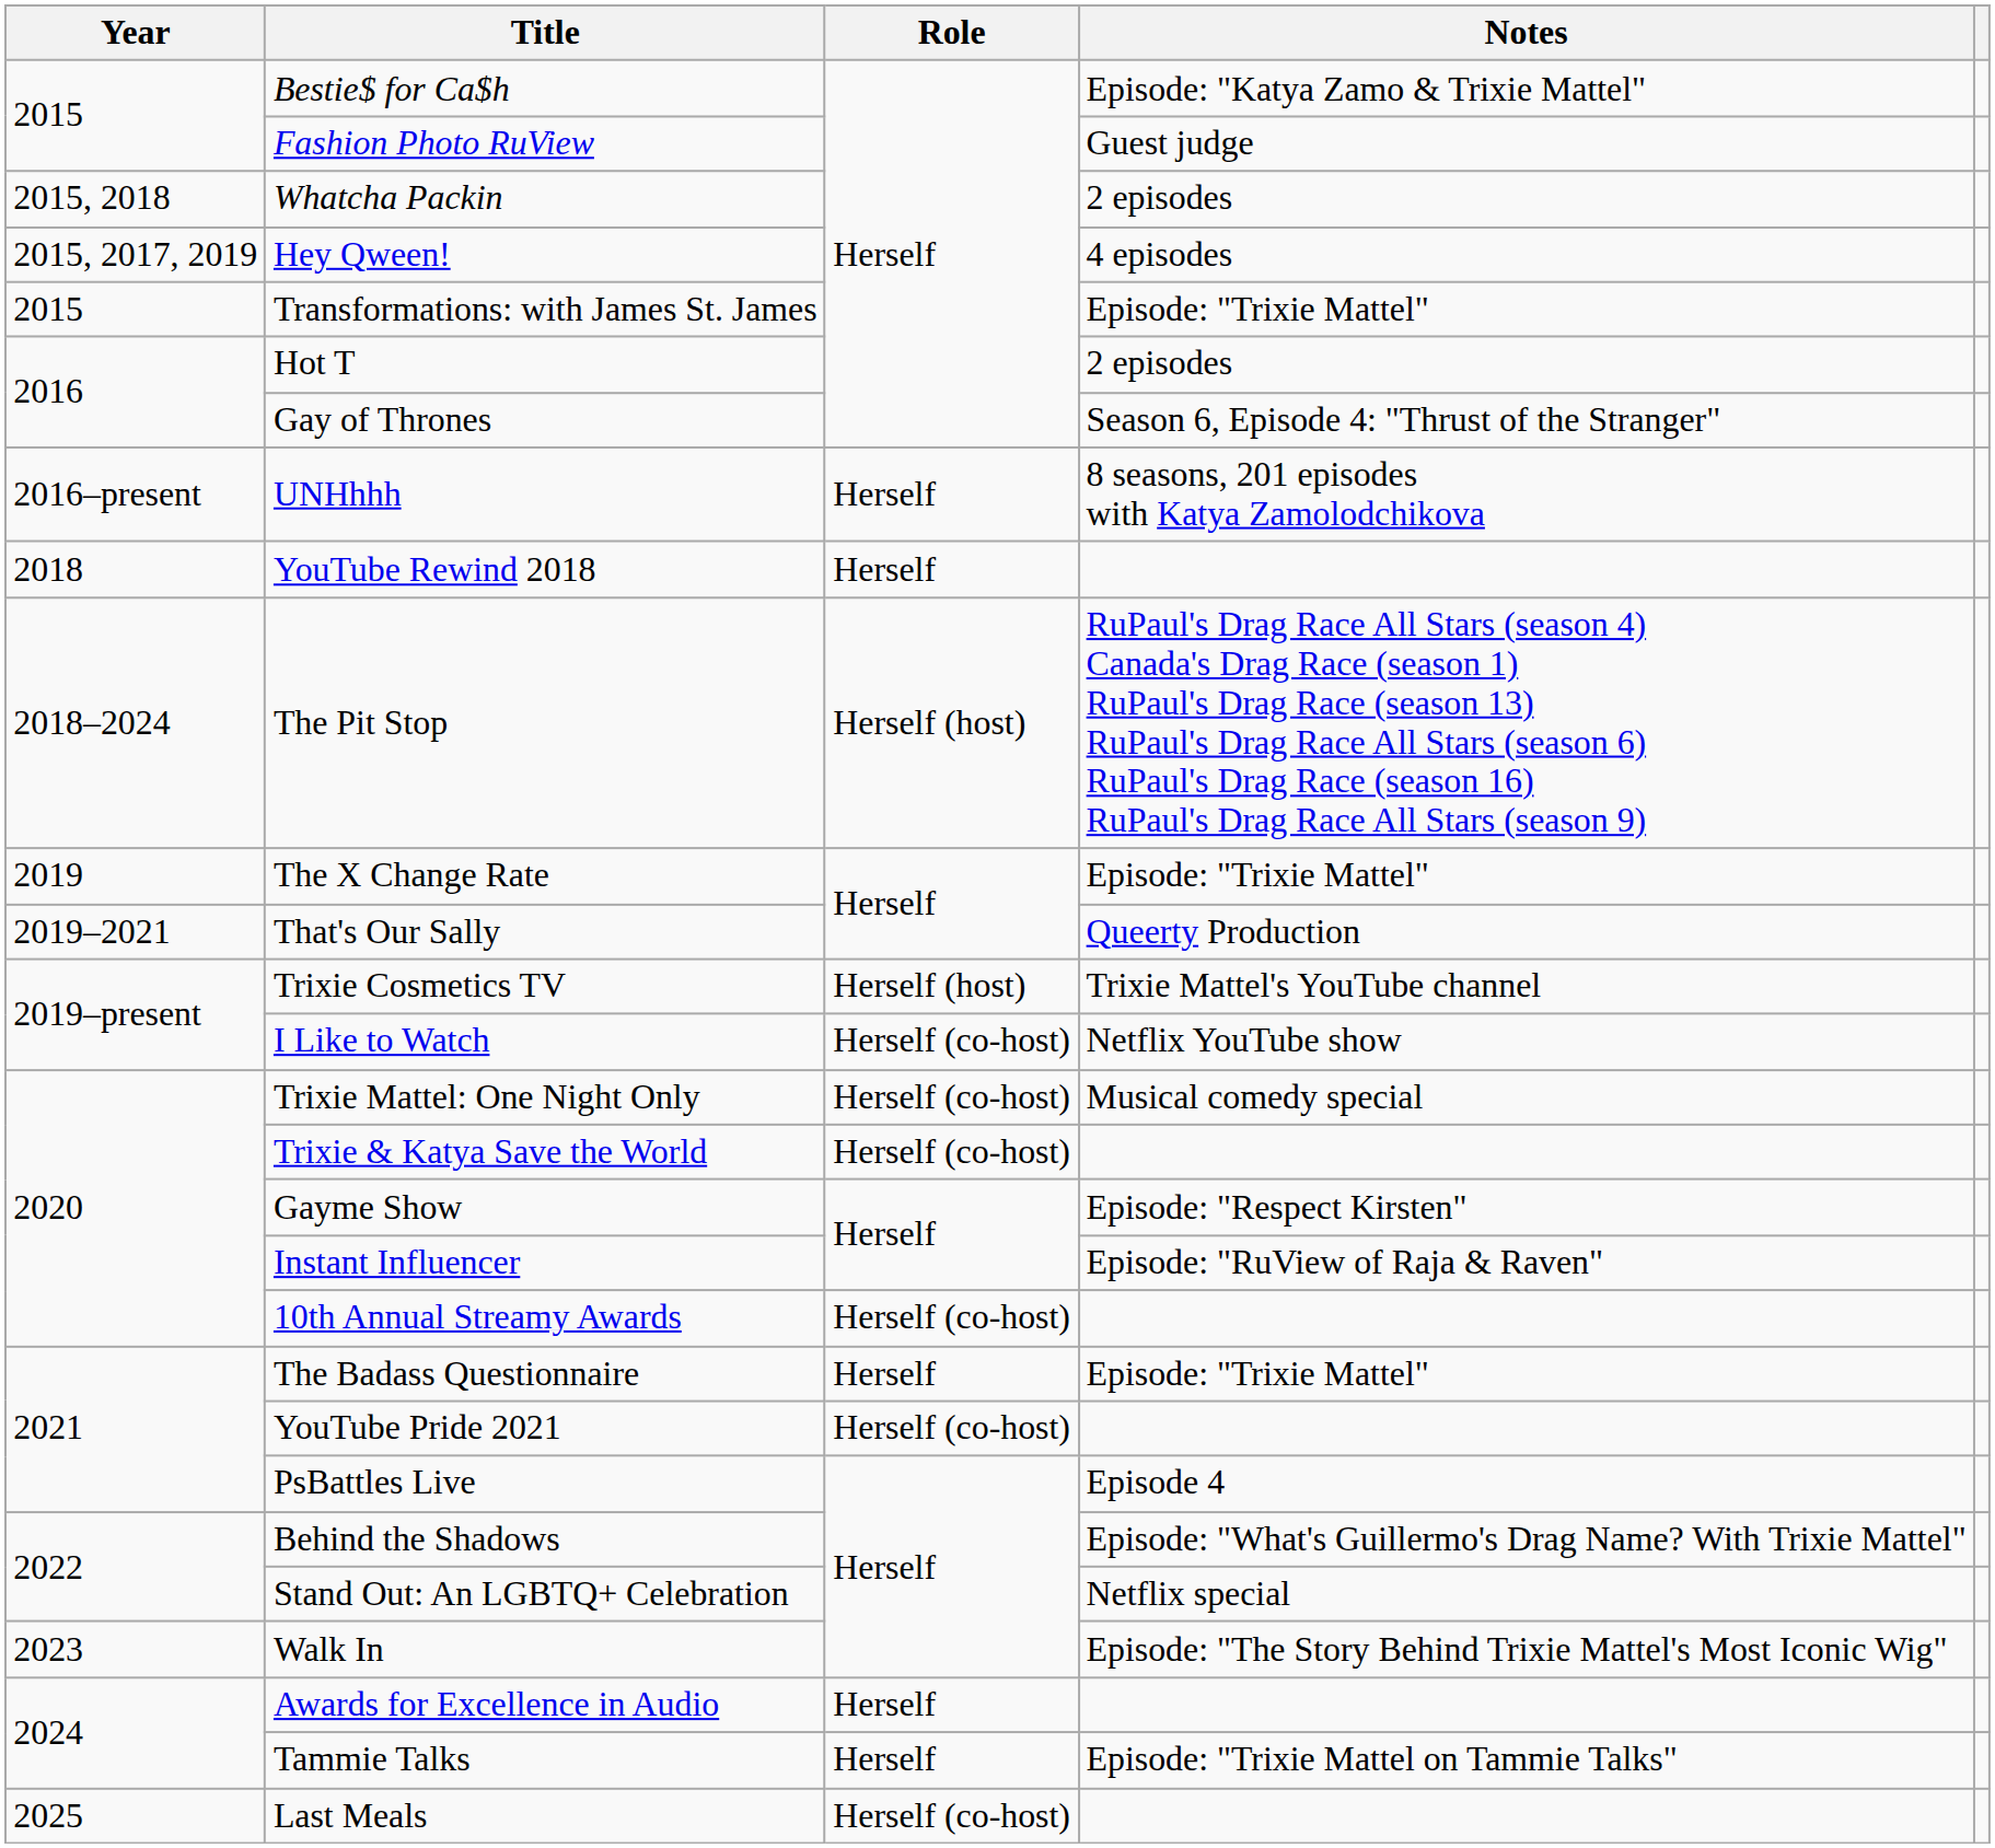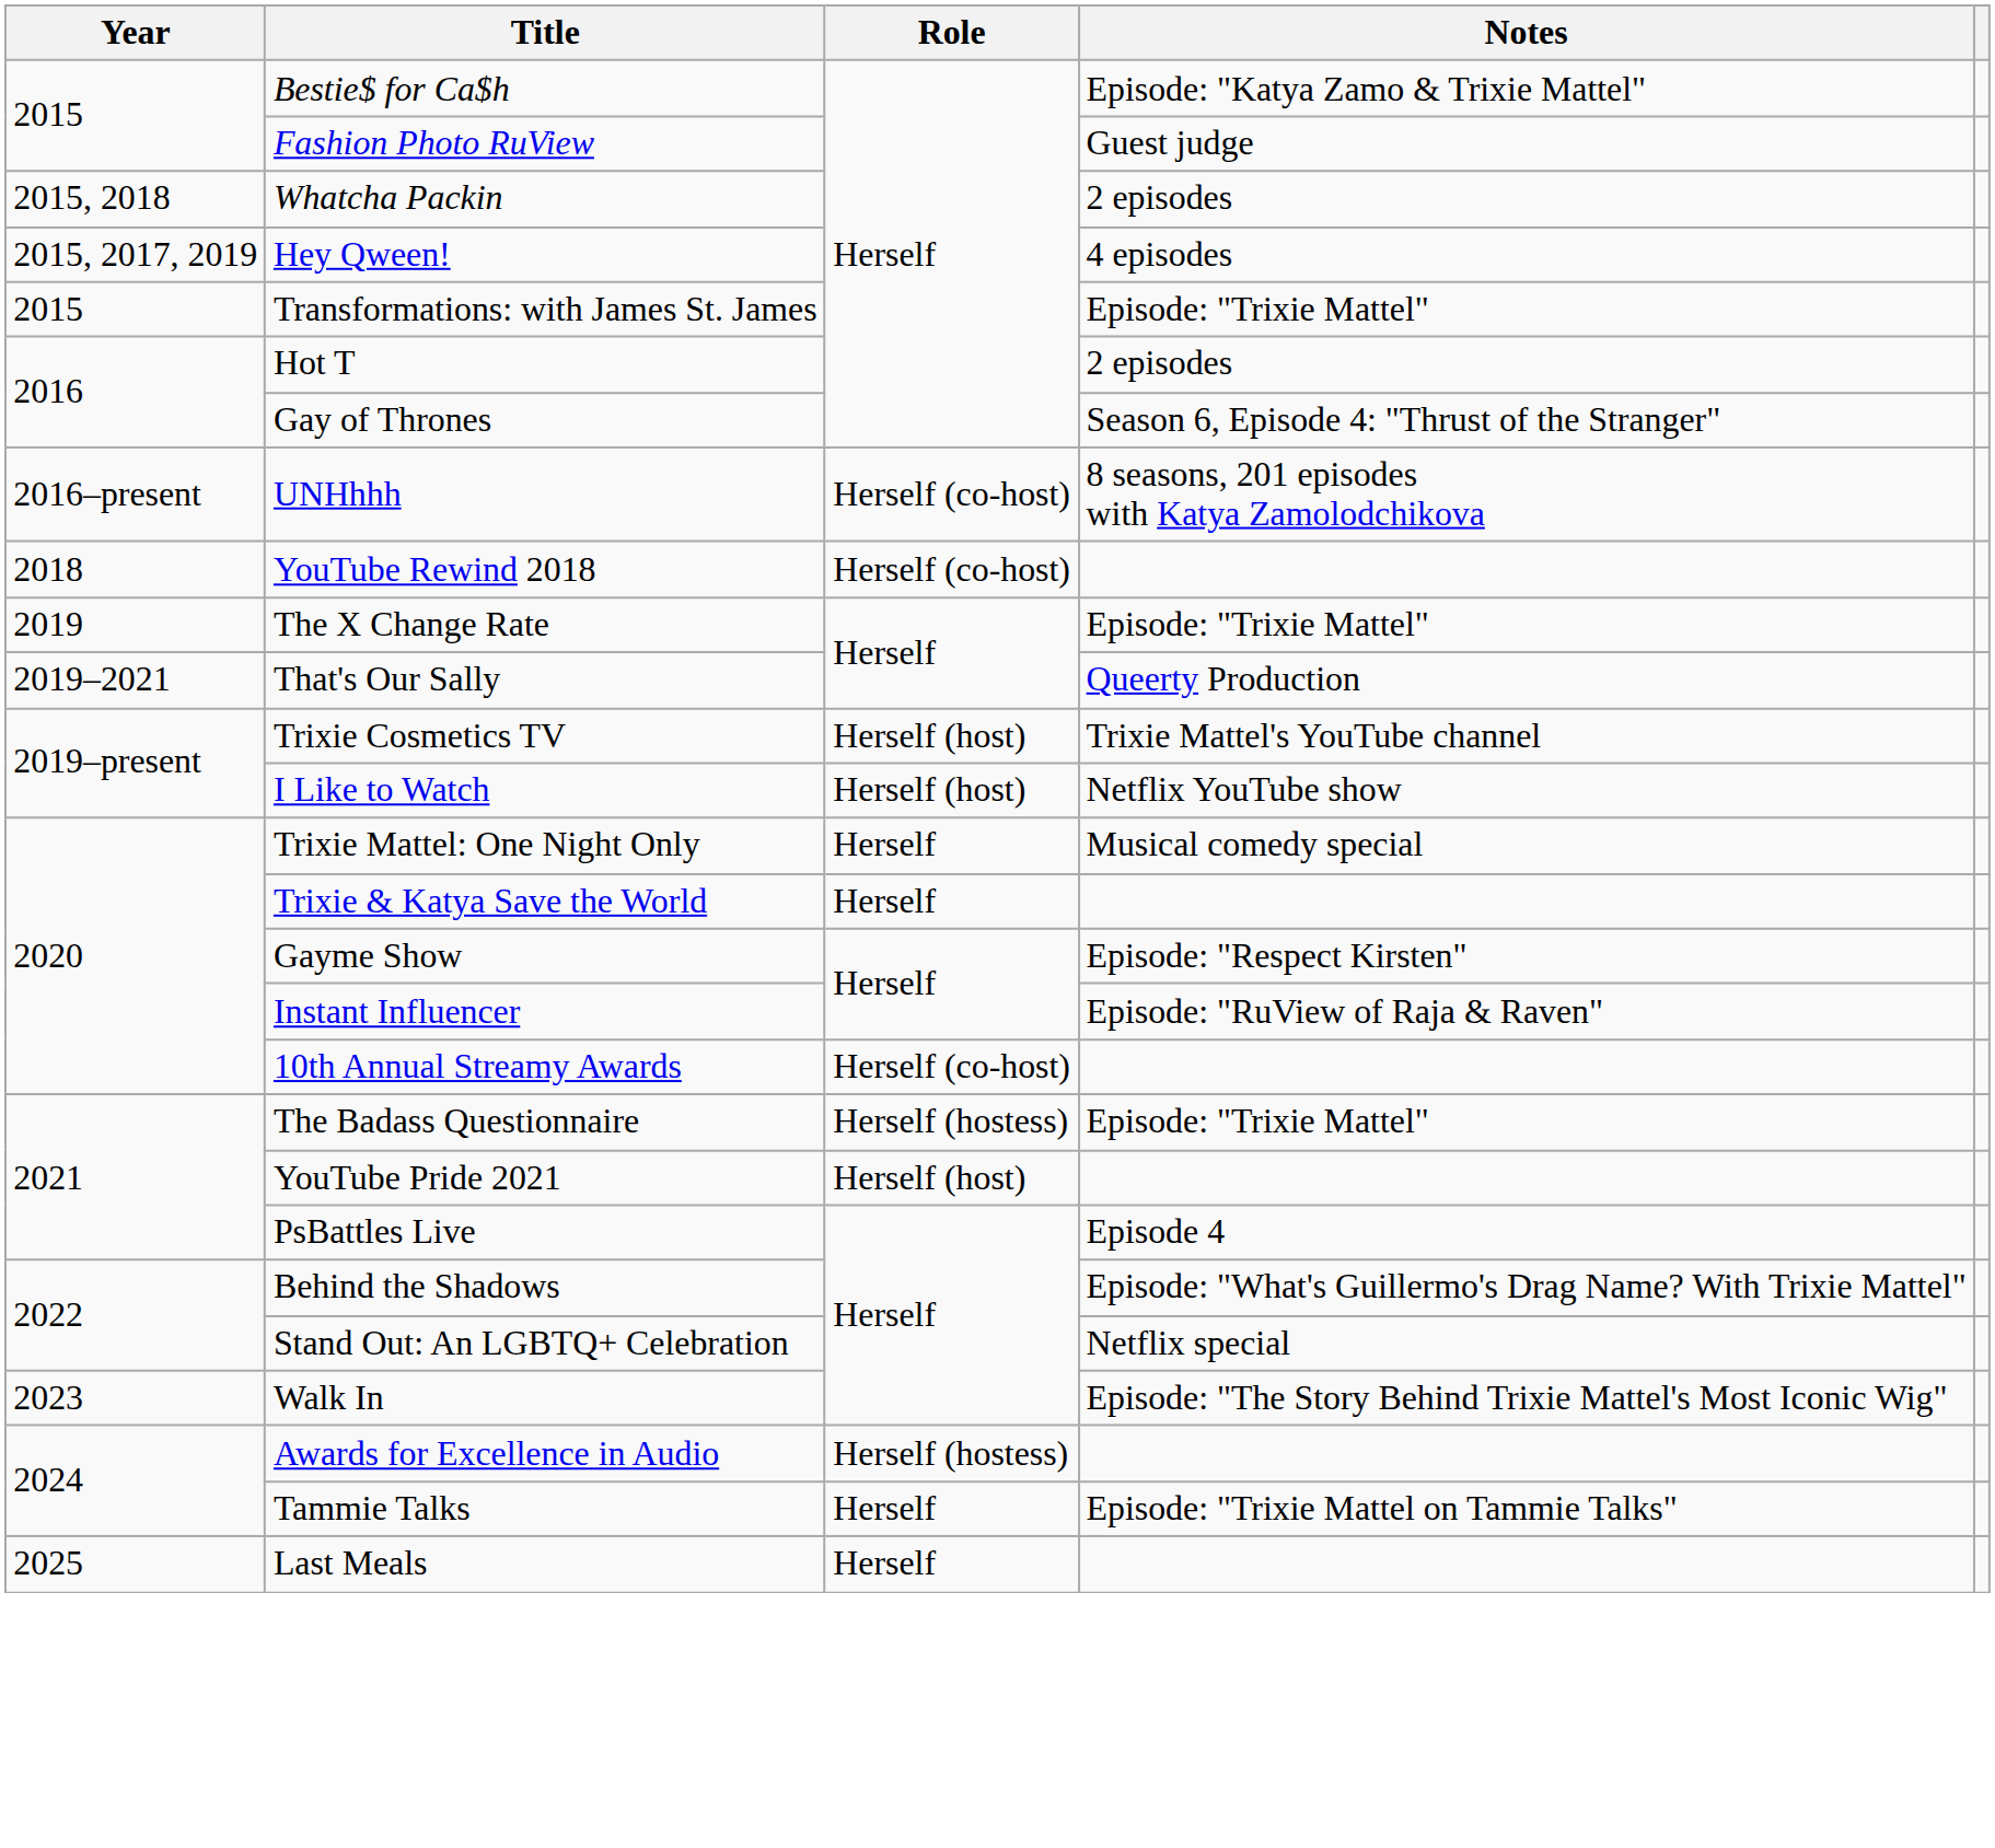 <table class="wikitable plainrowheaders sortable">
 <tr>
 <th scope="col">Year</th>
 <th scope="col">Title</th>
 <th scope="col">Role</th>
 <th scope="col">Notes</th>
 <th style="text-align: center;" class="unsortable"></th>
 </tr>
 <tr>
 <td rowspan=2>2015</td>
 <td><em>Bestie$ for Ca$h</em></td>
 <td rowspan="7">Herself</td>
 <td>Episode: "Katya Zamo & Trixie Mattel"</td>
 <td></td>
 </tr>
 <tr>
 <td><em><a href='#'>Fashion Photo RuView</a></em></td>
 <td>Guest judge</td>
 <td></td>
 </tr>
 <tr>
 <td>2015, 2018</td>
 <td><em>Whatcha Packin<strong></td>
 <td>2 episodes</td>
 <td></td>
 </tr>
 <tr>
 <td>2015, 2017, 2019</td>
 <td></em><a href='#'>Hey Qween!</a><em></td>
 <td>4 episodes</td>
 <td></td>
 </tr>
 <tr>
 <td>2015</td>
 <td></em>Transformations: with James St. James<em></td>
 <td>Episode: "Trixie Mattel"</td>
 <td></td>
 </tr>
 <tr>
 <td rowspan=2>2016</td>
 <td></em>Hot T<em></td>
 <td>2 episodes</td>
 <td></td>
 </tr>
 <tr>
 <td></em>Gay of Thrones<em></td>
 <td>Season 6, Episode 4: "Thrust of the Stranger"</td>
 <td style="text-align: center;"></td>
 </tr>
 <tr>
 <td>2016–present</td>
 <td></em><a href='#'>UNHhhh</a><em></td>
-<td>Herself</td>
+<td>Herself (co-host)</td>
 <td>8 seasons, 201 episodes<br>with <a href='#'>Katya Zamolodchikova</a></td>
 <td style="text-align: center;"></td>
 </tr>
 <tr>
 <td>2018</td>
 <td></em><a href='#'>YouTube Rewind</a> 2018<em></td>
-<td>Herself</td>
+<td>Herself (co-host)</td>
 <td></td>
 <td></td>
-</tr>
-<tr>
-<td>2018–2024</td>
-<td></em>The Pit Stop<em></td>
-<td>Herself (host)</td>
-<td></em><a href='#'>RuPaul's Drag Race All Stars (season 4)</a><em><br></em><a href='#'>Canada's Drag Race (season 1)</a><em><br></em><a href='#'>RuPaul's Drag Race (season 13)</a><em><br></em><a href='#'>RuPaul's Drag Race All Stars (season 6)</a><em><br></em><a href='#'>RuPaul's Drag Race (season 16)</a><em><br></em><a href='#'>RuPaul's Drag Race All Stars (season 9)</a><em></td>
-<td style="text-align: center;"></td>
 </tr>
 <tr>
 <td>2019</td>
 <td></em>The X Change Rate<em></td>
 <td rowspan="2">Herself</td>
 <td>Episode: "Trixie Mattel"</td>
 <td></td>
 </tr>
 <tr>
 <td>2019–2021</td>
 <td></em>That's Our Sally<em></td>
 <td><a href='#'>Queerty</a> Production</td>
 <td></td>
 </tr>
 <tr>
 <td rowspan=2>2019–present</td>
 <td></em>Trixie Cosmetics TV<em></td>
 <td>Herself (host)</td>
 <td>Trixie Mattel's YouTube channel</td>
 <td></td>
 </tr>
 <tr>
 <td></em><a href='#'>I Like to Watch</a><em></td>
-<td>Herself (co-host)</td>
+<td>Herself (host)</td>
 <td>Netflix YouTube show</td>
 <td style="text-align: center;"></td>
 </tr>
 <tr>
 <td rowspan="5">2020</td>
 <td></em>Trixie Mattel: One Night Only<em></td>
-<td>Herself (co-host)</td>
+<td>Herself</td>
 <td>Musical comedy special</td>
 <td style="text-align: center;"></td>
 </tr>
 <tr>
 <td></em><a href='#'>Trixie & Katya Save the World</a><em></td>
-<td>Herself (co-host)</td>
+<td>Herself</td>
 <td></td>
 <td style="text-align: center;"></td>
 </tr>
 <tr>
 <td></em>Gayme Show<em></td>
 <td rowspan="2">Herself</td>
 <td>Episode: "Respect Kirsten"</td>
 <td style="text-align: center;"></td>
 </tr>
 <tr>
 <td></em><a href='#'>Instant Influencer</a><em></td>
 <td>Episode: "RuView of Raja & Raven"</td>
 <td style="text-align: center;"></td>
 </tr>
 <tr>
 <td></em><a href='#'>10th Annual Streamy Awards</a><em></td>
 <td>Herself (co-host)</td>
 <td></td>
 <td></td>
 </tr>
 <tr>
 <td rowspan="3">2021</td>
 <td></em>The Badass Questionnaire<em></td>
-<td>Herself</td>
+<td>Herself (hostess)</td>
 <td>Episode: "Trixie Mattel"</td>
 <td></td>
 </tr>
 <tr>
 <td></em>YouTube Pride 2021<em></td>
-<td>Herself (co-host)</td>
+<td>Herself (host)</td>
 <td></td>
 <td></td>
 </tr>
 <tr>
 <td></em>PsBattles Live<em></td>
 <td rowspan="4">Herself</td>
 <td>Episode 4</td>
 <td></td>
 </tr>
 <tr>
 <td rowspan="2">2022</td>
 <td></em>Behind the Shadows<em></td>
 <td>Episode: "What's Guillermo's Drag Name? With Trixie Mattel"</td>
 <td></td>
 </tr>
 <tr>
 <td></em>Stand Out: An LGBTQ+ Celebration<em></td>
 <td>Netflix special</td>
 <td></td>
 </tr>
 <tr>
 <td>2023</td>
 <td></em>Walk In<em></td>
 <td>Episode: "The Story Behind Trixie Mattel's Most Iconic Wig"</td>
 <td></td>
 </tr>
 <tr>
 <td rowspan="2">2024</td>
 <td></em><a href='#'>Awards for Excellence in Audio</a><em></td>
-<td>Herself</td>
+<td>Herself (hostess)</td>
 <td></td>
 <td></td>
 </tr>
 <tr>
 <td></em>Tammie Talks<em></td>
 <td>Herself</td>
 <td>Episode: "Trixie Mattel on Tammie Talks"</td>
 <td></td>
 </tr>
 <tr>
 <td>2025</td>
 <td></em>Last Meals<em></td>
-<td>Herself (co-host)</td>
+<td>Herself</td>
 <td></td>
 <td></td>
 </tr>
 </table>
